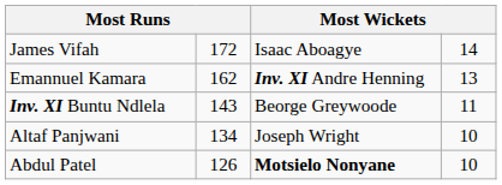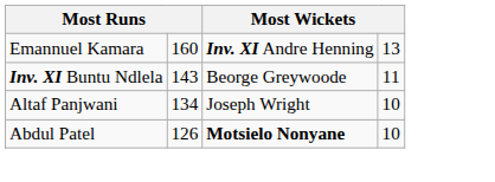 <table class="wikitable">
 <tr>
 <th colspan=2 align="center">Most Runs</th>
 <th colspan=2 align=center>Most Wickets</th>
 </tr>
 <tr>
-<td width=160> James Vifah</td>
-<td width=40 align=center>172</td>
-<td width=160> Isaac Aboagye</td>
-<td width=40 align=center>14</td>
-</tr>
-<tr>
 <td> Emannuel Kamara</td>
-<td align=center>162</td>
+<td align=center>160</td>
 <td><strong><em>Inv. XI</em></strong> Andre Henning</td>
 <td align=center>13</td>
 </tr>
 <tr>
 <td><strong><em>Inv. XI</em></strong> Buntu Ndlela</td>
 <td align=center>143</td>
 <td> Beorge Greywoode</td>
 <td align=center>11</td>
 </tr>
 <tr>
 <td> Altaf Panjwani</td>
 <td align=center>134</td>
 <td> Joseph Wright</td>
 <td align=center>10</td>
 </tr>
 <tr>
 <td> Abdul Patel</td>
 <td align=center>126</td>
 <td><strong> Motsielo Nonyane</strong></td>
 <td align=center>10</td>
 </tr>
 </table>
